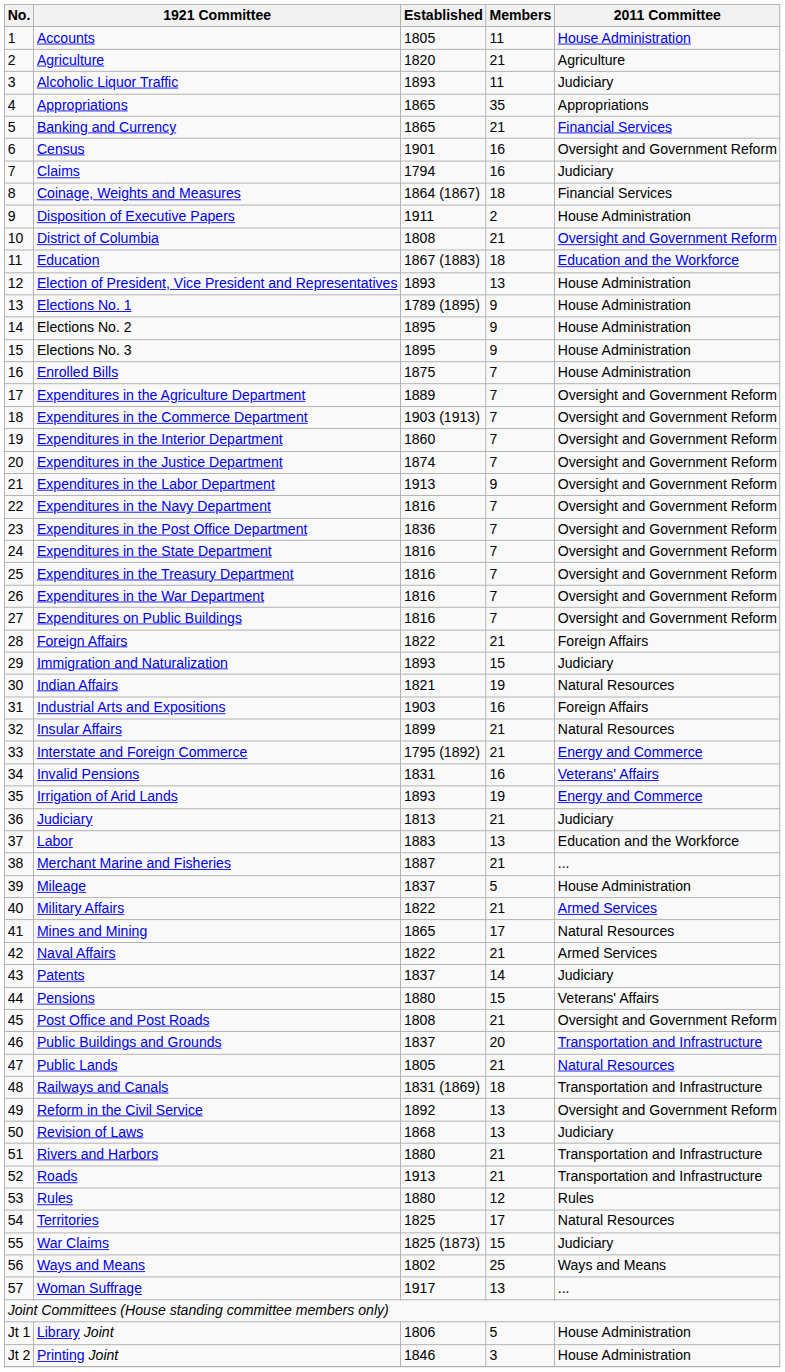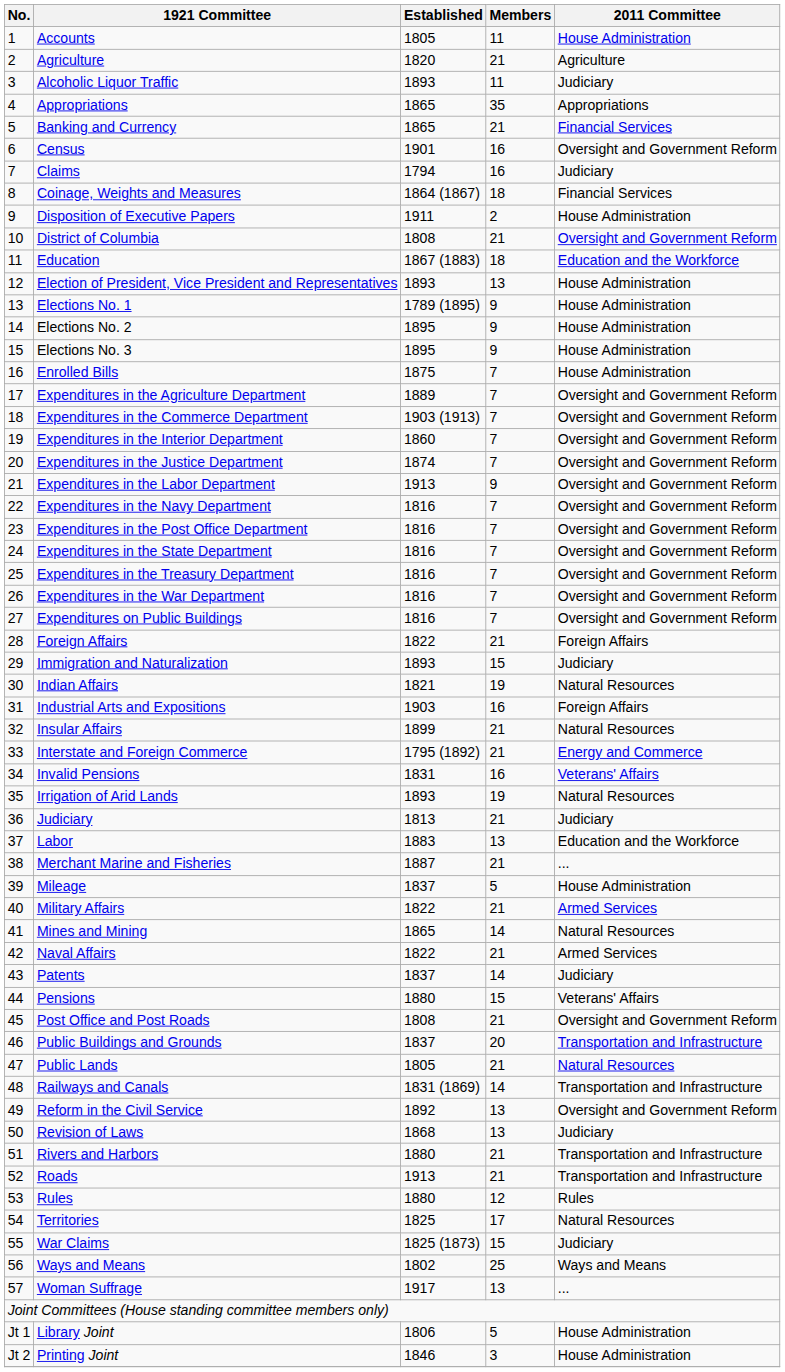 <table class="wikitable sortable">
 <tr valign=bottom>
 <th>No.</th>
 <th>1921 Committee</th>
 <th>Established</th>
 <th>Members</th>
 <th>2011 Committee</th>
 </tr>
 <tr>
 <td>1</td>
 <td><a href='#'>Accounts</a></td>
 <td>1805</td>
 <td>11</td>
 <td><a href='#'>House Administration</a></td>
 </tr>
 <tr>
 <td>2</td>
 <td><a href='#'>Agriculture</a></td>
 <td>1820</td>
 <td>21</td>
 <td>Agriculture</td>
 </tr>
 <tr>
 <td>3</td>
 <td><a href='#'>Alcoholic Liquor Traffic</a></td>
 <td>1893</td>
 <td>11</td>
 <td>Judiciary</td>
 </tr>
 <tr>
 <td>4</td>
 <td><a href='#'>Appropriations</a></td>
 <td>1865</td>
 <td>35</td>
 <td>Appropriations</td>
 </tr>
 <tr>
 <td>5</td>
 <td><a href='#'>Banking and Currency</a></td>
 <td>1865</td>
 <td>21</td>
 <td><a href='#'>Financial Services</a></td>
 </tr>
 <tr>
 <td>6</td>
 <td><a href='#'>Census</a></td>
 <td>1901</td>
 <td>16</td>
 <td>Oversight and Government Reform</td>
 </tr>
 <tr>
 <td>7</td>
 <td><a href='#'>Claims</a></td>
 <td>1794</td>
 <td>16</td>
 <td>Judiciary</td>
 </tr>
 <tr>
 <td>8</td>
 <td><a href='#'>Coinage, Weights and Measures</a></td>
 <td>1864 (1867)</td>
 <td>18</td>
 <td>Financial Services</td>
 </tr>
 <tr>
 <td>9</td>
 <td><a href='#'>Disposition of Executive Papers</a></td>
 <td>1911</td>
 <td>2</td>
 <td>House Administration</td>
 </tr>
 <tr>
 <td>10</td>
 <td><a href='#'>District of Columbia</a></td>
 <td>1808</td>
 <td>21</td>
 <td><a href='#'>Oversight and Government Reform</a></td>
 </tr>
 <tr>
 <td>11</td>
 <td><a href='#'>Education</a></td>
 <td>1867 (1883)</td>
 <td>18</td>
 <td><a href='#'>Education and the Workforce</a></td>
 </tr>
 <tr>
 <td>12</td>
 <td><a href='#'>Election of President, Vice President and Representatives</a></td>
 <td>1893</td>
 <td>13</td>
 <td>House Administration</td>
 </tr>
 <tr>
 <td>13</td>
 <td><a href='#'>Elections No. 1</a></td>
 <td>1789 (1895)</td>
 <td>9</td>
 <td>House Administration</td>
 </tr>
 <tr>
 <td>14</td>
 <td>Elections No. 2</td>
 <td>1895</td>
 <td>9</td>
 <td>House Administration</td>
 </tr>
 <tr>
 <td>15</td>
 <td>Elections No. 3</td>
 <td>1895</td>
 <td>9</td>
 <td>House Administration</td>
 </tr>
 <tr>
 <td>16</td>
 <td><a href='#'>Enrolled Bills</a></td>
 <td>1875</td>
 <td>7</td>
 <td>House Administration</td>
 </tr>
 <tr>
 <td>17</td>
 <td><a href='#'>Expenditures in the Agriculture Department</a></td>
 <td>1889</td>
 <td>7</td>
 <td>Oversight and Government Reform</td>
 </tr>
 <tr>
 <td>18</td>
 <td><a href='#'>Expenditures in the Commerce Department</a></td>
 <td>1903 (1913)</td>
 <td>7</td>
 <td>Oversight and Government Reform</td>
 </tr>
 <tr>
 <td>19</td>
 <td><a href='#'>Expenditures in the Interior Department</a></td>
 <td>1860</td>
 <td>7</td>
 <td>Oversight and Government Reform</td>
 </tr>
 <tr>
 <td>20</td>
 <td><a href='#'>Expenditures in the Justice Department</a></td>
 <td>1874</td>
 <td>7</td>
 <td>Oversight and Government Reform</td>
 </tr>
 <tr>
 <td>21</td>
 <td><a href='#'>Expenditures in the Labor Department</a></td>
 <td>1913</td>
 <td>9</td>
 <td>Oversight and Government Reform</td>
 </tr>
 <tr>
 <td>22</td>
 <td><a href='#'>Expenditures in the Navy Department</a></td>
 <td>1816</td>
 <td>7</td>
 <td>Oversight and Government Reform</td>
 </tr>
 <tr>
 <td>23</td>
 <td><a href='#'>Expenditures in the Post Office Department</a></td>
-<td>1836</td>
+<td>1816</td>
 <td>7</td>
 <td>Oversight and Government Reform</td>
 </tr>
 <tr>
 <td>24</td>
 <td><a href='#'>Expenditures in the State Department</a></td>
 <td>1816</td>
 <td>7</td>
 <td>Oversight and Government Reform</td>
 </tr>
 <tr>
 <td>25</td>
 <td><a href='#'>Expenditures in the Treasury Department</a></td>
 <td>1816</td>
 <td>7</td>
 <td>Oversight and Government Reform</td>
 </tr>
 <tr>
 <td>26</td>
 <td><a href='#'>Expenditures in the War Department</a></td>
 <td>1816</td>
 <td>7</td>
 <td>Oversight and Government Reform</td>
 </tr>
 <tr>
 <td>27</td>
 <td><a href='#'>Expenditures on Public Buildings</a></td>
 <td>1816</td>
 <td>7</td>
 <td>Oversight and Government Reform</td>
 </tr>
 <tr>
 <td>28</td>
 <td><a href='#'>Foreign Affairs</a></td>
 <td>1822</td>
 <td>21</td>
 <td>Foreign Affairs</td>
 </tr>
 <tr>
 <td>29</td>
 <td><a href='#'>Immigration and Naturalization</a></td>
 <td>1893</td>
 <td>15</td>
 <td>Judiciary</td>
 </tr>
 <tr>
 <td>30</td>
 <td><a href='#'>Indian Affairs</a></td>
 <td>1821</td>
 <td>19</td>
 <td>Natural Resources</td>
 </tr>
 <tr>
 <td>31</td>
 <td><a href='#'>Industrial Arts and Expositions</a></td>
 <td>1903</td>
 <td>16</td>
 <td>Foreign Affairs</td>
 </tr>
 <tr>
 <td>32</td>
 <td><a href='#'>Insular Affairs</a></td>
 <td>1899</td>
 <td>21</td>
 <td>Natural Resources</td>
 </tr>
 <tr>
 <td>33</td>
 <td><a href='#'>Interstate and Foreign Commerce</a></td>
 <td>1795 (1892)</td>
 <td>21</td>
 <td><a href='#'>Energy and Commerce</a></td>
 </tr>
 <tr>
 <td>34</td>
 <td><a href='#'>Invalid Pensions</a></td>
 <td>1831</td>
 <td>16</td>
 <td><a href='#'>Veterans' Affairs</a></td>
 </tr>
 <tr>
 <td>35</td>
 <td><a href='#'>Irrigation of Arid Lands</a></td>
 <td>1893</td>
 <td>19</td>
-<td><a href='#'>Energy and Commerce</a></td>
+<td>Natural Resources</td>
 </tr>
 <tr>
 <td>36</td>
 <td><a href='#'>Judiciary</a></td>
 <td>1813</td>
 <td>21</td>
 <td>Judiciary</td>
 </tr>
 <tr>
 <td>37</td>
 <td><a href='#'>Labor</a></td>
 <td>1883</td>
 <td>13</td>
 <td>Education and the Workforce</td>
 </tr>
 <tr>
 <td>38</td>
 <td><a href='#'>Merchant Marine and Fisheries</a></td>
 <td>1887</td>
 <td>21</td>
 <td>...</td>
 </tr>
 <tr>
 <td>39</td>
 <td><a href='#'>Mileage</a></td>
 <td>1837</td>
 <td>5</td>
 <td>House Administration</td>
 </tr>
 <tr>
 <td>40</td>
 <td><a href='#'>Military Affairs</a></td>
 <td>1822</td>
 <td>21</td>
 <td><a href='#'>Armed Services</a></td>
 </tr>
 <tr>
 <td>41</td>
 <td><a href='#'>Mines and Mining</a></td>
 <td>1865</td>
-<td>17</td>
+<td>14</td>
 <td>Natural Resources</td>
 </tr>
 <tr>
 <td>42</td>
 <td><a href='#'>Naval Affairs</a></td>
 <td>1822</td>
 <td>21</td>
 <td>Armed Services</td>
 </tr>
 <tr>
 <td>43</td>
 <td><a href='#'>Patents</a></td>
 <td>1837</td>
 <td>14</td>
 <td>Judiciary</td>
 </tr>
 <tr>
 <td>44</td>
 <td><a href='#'>Pensions</a></td>
 <td>1880</td>
 <td>15</td>
 <td>Veterans' Affairs</td>
 </tr>
 <tr>
 <td>45</td>
 <td><a href='#'>Post Office and Post Roads</a></td>
 <td>1808</td>
 <td>21</td>
 <td>Oversight and Government Reform</td>
 </tr>
 <tr>
 <td>46</td>
 <td><a href='#'>Public Buildings and Grounds</a></td>
 <td>1837</td>
 <td>20</td>
 <td><a href='#'>Transportation and Infrastructure</a></td>
 </tr>
 <tr>
 <td>47</td>
 <td><a href='#'>Public Lands</a></td>
 <td>1805</td>
 <td>21</td>
 <td><a href='#'>Natural Resources</a></td>
 </tr>
 <tr>
 <td>48</td>
 <td><a href='#'>Railways and Canals</a></td>
 <td>1831 (1869)</td>
-<td>18</td>
+<td>14</td>
 <td>Transportation and Infrastructure</td>
 </tr>
 <tr>
 <td>49</td>
 <td><a href='#'>Reform in the Civil Service</a></td>
 <td>1892</td>
 <td>13</td>
 <td>Oversight and Government Reform</td>
 </tr>
 <tr>
 <td>50</td>
 <td><a href='#'>Revision of Laws</a></td>
 <td>1868</td>
 <td>13</td>
 <td>Judiciary</td>
 </tr>
 <tr>
 <td>51</td>
 <td><a href='#'>Rivers and Harbors</a></td>
 <td>1880</td>
 <td>21</td>
 <td>Transportation and Infrastructure</td>
 </tr>
 <tr>
 <td>52</td>
 <td><a href='#'>Roads</a></td>
 <td>1913</td>
 <td>21</td>
 <td>Transportation and Infrastructure</td>
 </tr>
 <tr>
 <td>53</td>
 <td><a href='#'>Rules</a></td>
 <td>1880</td>
 <td>12</td>
 <td>Rules</td>
 </tr>
 <tr>
 <td>54</td>
 <td><a href='#'>Territories</a></td>
 <td>1825</td>
 <td>17</td>
 <td>Natural Resources</td>
 </tr>
 <tr>
 <td>55</td>
 <td><a href='#'>War Claims</a></td>
 <td>1825 (1873)</td>
 <td>15</td>
 <td>Judiciary</td>
 </tr>
 <tr>
 <td>56</td>
 <td><a href='#'>Ways and Means</a></td>
 <td>1802</td>
 <td>25</td>
 <td>Ways and Means</td>
 </tr>
 <tr>
 <td>57</td>
 <td><a href='#'>Woman Suffrage</a></td>
 <td>1917</td>
 <td>13</td>
 <td>...</td>
 </tr>
 <tr>
 <td colspan="5"><em>Joint Committees (House standing committee members only)</em></td>
 </tr>
 <tr>
 <td>Jt 1</td>
 <td><a href='#'>Library</a> <em>Joint</em></td>
 <td>1806</td>
 <td>5</td>
 <td>House Administration</td>
 </tr>
 <tr>
 <td>Jt 2</td>
 <td><a href='#'>Printing</a> <em>Joint</em></td>
 <td>1846</td>
 <td>3</td>
 <td>House Administration</td>
 </tr>
 <tr>
 </tr>
 </table>
